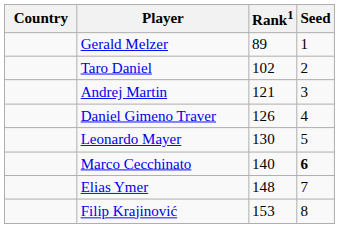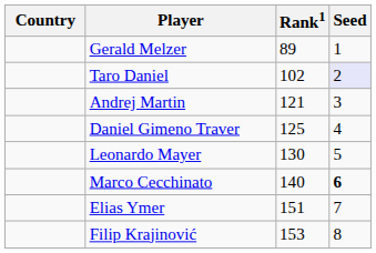 <table class="sortable wikitable">
 <tr>
 <th width="70">Country</th>
 <th width="175">Player</th>
 <th>Rank<sup>1</sup></th>
 <th>Seed</th>
 </tr>
 <tr>
 <td></td>
 <td><a href='#'>Gerald Melzer</a></td>
 <td>89</td>
 <td>1</td>
 </tr>
 <tr>
 <td></td>
 <td><a href='#'>Taro Daniel</a></td>
 <td>102</td>
-<td>2</td>
+<td style="background: lavender;">2</td>
 </tr>
 <tr>
 <td></td>
 <td><a href='#'>Andrej Martin</a></td>
 <td>121</td>
 <td>3</td>
 </tr>
 <tr>
 <td></td>
 <td><a href='#'>Daniel Gimeno Traver</a></td>
-<td>126</td>
+<td>125</td>
 <td>4</td>
 </tr>
 <tr>
 <td></td>
 <td><a href='#'>Leonardo Mayer</a></td>
 <td>130</td>
 <td>5</td>
 </tr>
 <tr>
 <td></td>
 <td><a href='#'>Marco Cecchinato</a></td>
 <td>140</td>
 <td><strong>6</strong></td>
 </tr>
 <tr>
 <td></td>
 <td><a href='#'>Elias Ymer</a></td>
-<td>148</td>
+<td>151</td>
 <td>7</td>
 </tr>
 <tr>
 <td></td>
 <td><a href='#'>Filip Krajinović</a></td>
 <td>153</td>
 <td>8</td>
 </tr>
 </table>
